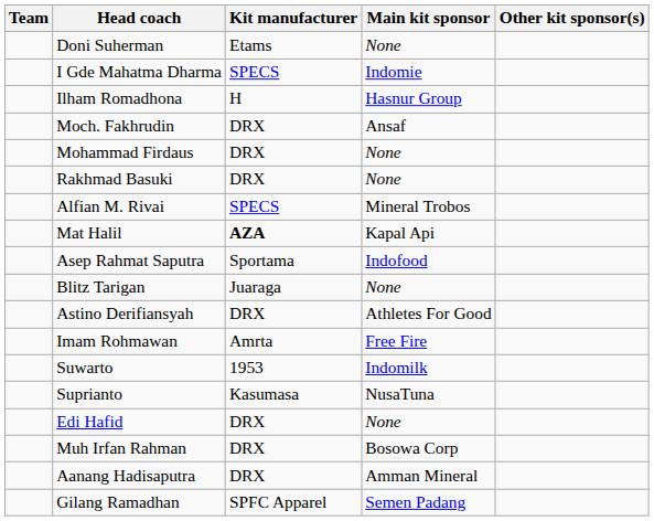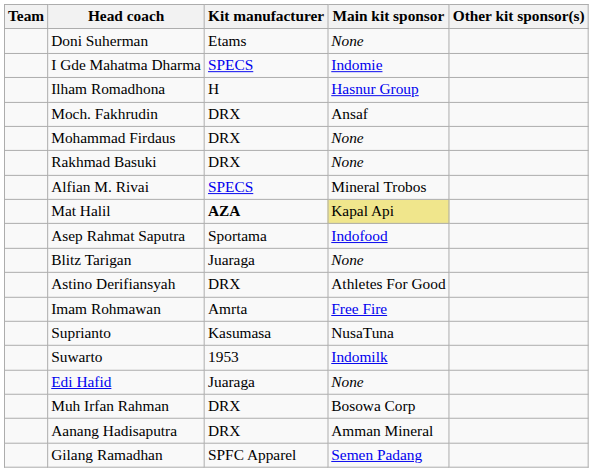 <table class="wikitable">
 <tr>
 <th>Team</th>
 <th>Head coach</th>
 <th class="nowrap">Kit manufacturer</th>
 <th>Main kit sponsor</th>
 <th>Other kit sponsor(s)</th>
 </tr>
 <tr>
 <td></td>
 <td> Doni Suherman</td>
 <td> Etams</td>
 <td><em>None</em></td>
 <td></td>
 </tr>
 <tr>
 <td></td>
 <td> I Gde Mahatma Dharma</td>
 <td> <a href='#'>SPECS</a></td>
 <td><a href='#'>Indomie</a></td>
 <td></td>
 </tr>
 <tr>
 <td></td>
 <td> Ilham Romadhona</td>
 <td> H</td>
 <td><a href='#'>Hasnur Group</a></td>
 <td></td>
 </tr>
 <tr>
 <td></td>
 <td> Moch. Fakhrudin</td>
 <td> DRX</td>
 <td>Ansaf</td>
 <td></td>
 </tr>
 <tr>
 <td></td>
 <td> Mohammad Firdaus</td>
 <td> DRX</td>
 <td><em>None</em></td>
 <td></td>
 </tr>
 <tr>
 <td></td>
 <td> Rakhmad Basuki</td>
 <td> DRX</td>
 <td><em>None</em></td>
 <td></td>
 </tr>
 <tr>
 <td></td>
 <td> Alfian M. Rivai</td>
 <td> <a href='#'>SPECS</a></td>
 <td>Mineral Trobos</td>
 <td></td>
 </tr>
 <tr>
 <td></td>
 <td> Mat Halil</td>
 <td><strong> AZA</strong></td>
-<td>Kapal Api</td>
+<td style="background: khaki;">Kapal Api</td>
 <td></td>
 </tr>
 <tr>
 <td></td>
 <td> Asep Rahmat Saputra</td>
 <td> Sportama</td>
 <td><a href='#'>Indofood</a></td>
 <td></td>
 </tr>
 <tr>
 <td></td>
 <td> Blitz Tarigan</td>
 <td> Juaraga</td>
 <td><em>None</em></td>
 <td></td>
 </tr>
 <tr>
 <td></td>
 <td> Astino Derifiansyah</td>
 <td> DRX</td>
 <td>Athletes For Good</td>
 <td></td>
 </tr>
 <tr>
 <td></td>
 <td> Imam Rohmawan</td>
 <td> Amrta</td>
 <td><a href='#'>Free Fire</a></td>
 <td></td>
 </tr>
 <tr>
 <td></td>
+<td> Suprianto</td>
+<td> Kasumasa</td>
+<td>NusaTuna</td>
+<td></td>
+</tr>
+<tr>
+<td></td>
 <td> Suwarto</td>
 <td> 1953</td>
 <td><a href='#'>Indomilk</a></td>
 <td></td>
 </tr>
 <tr>
 <td></td>
-<td> Suprianto</td>
-<td> Kasumasa</td>
-<td>NusaTuna</td>
-<td></td>
-</tr>
-<tr>
-<td></td>
 <td> <a href='#'>Edi Hafid</a></td>
-<td> DRX</td>
+<td> Juaraga</td>
 <td><em>None</em></td>
 <td></td>
 </tr>
 <tr>
 <td></td>
 <td> Muh Irfan Rahman</td>
 <td> DRX</td>
 <td>Bosowa Corp</td>
 <td></td>
 </tr>
 <tr>
 <td></td>
 <td> Aanang Hadisaputra</td>
 <td> DRX</td>
 <td>Amman Mineral</td>
 <td></td>
 </tr>
 <tr>
 <td></td>
 <td> Gilang Ramadhan</td>
 <td> SPFC Apparel</td>
 <td><a href='#'>Semen Padang</a></td>
 <td></td>
 </tr>
 </table>
